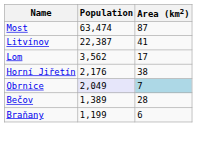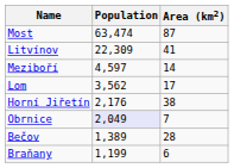 <table class="wikitable sortable">
 <tr>
 <th>Name</th>
 <th>Population</th>
 <th>Area (km<sup>2</sup>)</th>
 </tr>
 <tr>
 <td><a href='#'>Most</a></td>
 <td>63,474</td>
 <td>87</td>
 </tr>
 <tr>
 <td><a href='#'>Litvínov</a></td>
-<td>22,387</td>
+<td>22,309</td>
 <td>41</td>
+</tr>
+<tr>
+<td><a href='#'>Meziboří</a></td>
+<td>4,597</td>
+<td>14</td>
 </tr>
 <tr>
 <td><a href='#'>Lom</a></td>
 <td>3,562</td>
 <td>17</td>
 </tr>
 <tr>
 <td><a href='#'>Horní Jiřetín</a></td>
 <td>2,176</td>
 <td>38</td>
 </tr>
 <tr>
 <td><a href='#'>Obrnice</a></td>
 <td style="background: lavender;">2,049</td>
-<td style="background: lightblue;">7</td>
+<td>7</td>
 </tr>
 <tr>
 <td><a href='#'>Bečov</a></td>
 <td>1,389</td>
 <td>28</td>
 </tr>
 <tr>
 <td><a href='#'>Braňany</a></td>
 <td>1,199</td>
 <td>6</td>
 </tr>
 </table>
